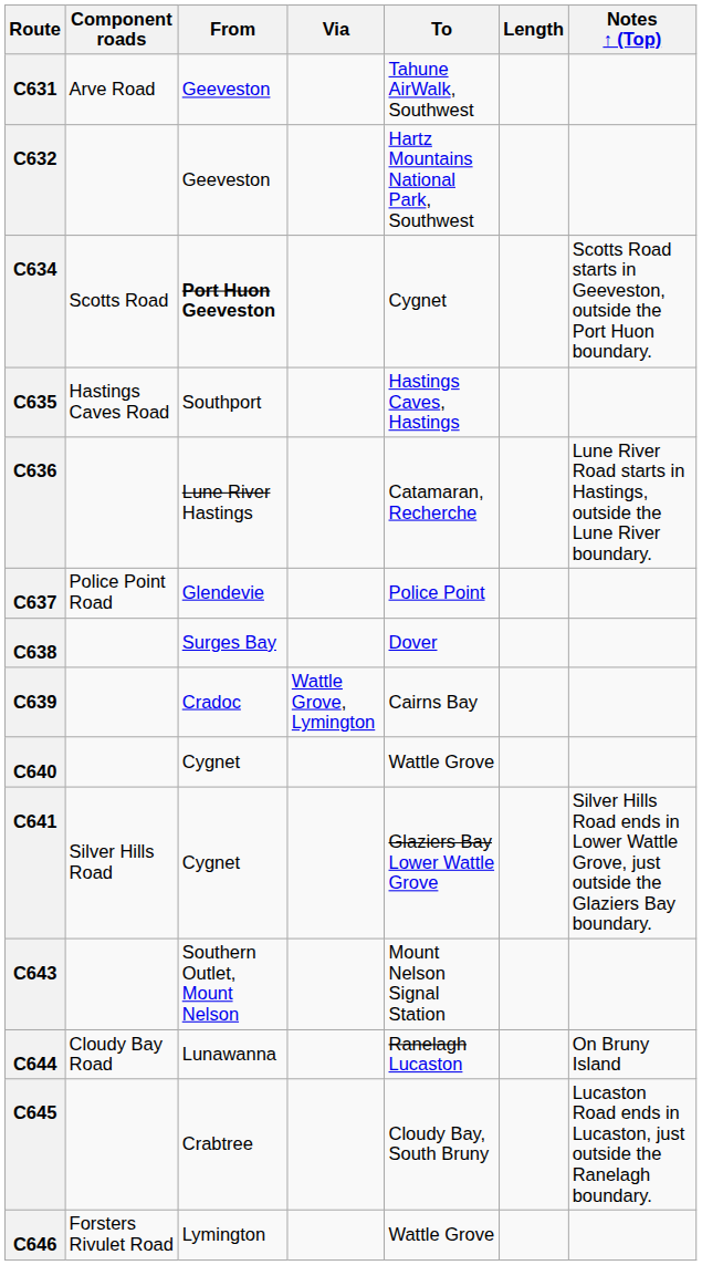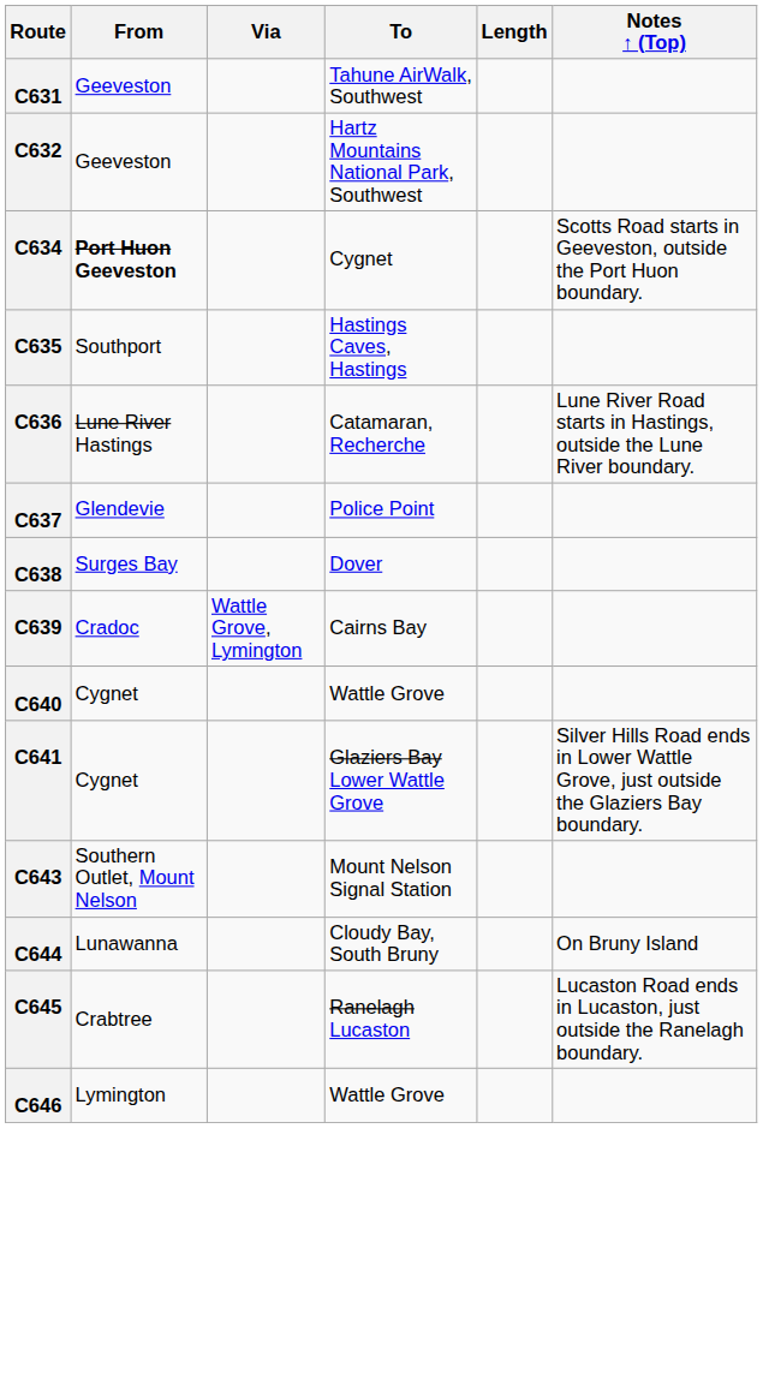 <table class="wikitable">
 <tr>
 <th scope="col">Route</th>
-<th scope="col">Component roads</th>
 <th scope="col">From</th>
 <th scope="col">Via</th>
 <th scope="col">To</th>
 <th scope="col">Length</th>
 <th scope="col">Notes<br><a href='#'>↑ (Top)</a></th>
 </tr>
 <tr>
 <th style="vertical-align:top; white-space:nowrap;"><br>C631</th>
-<td>Arve Road</td>
 <td><a href='#'>Geeveston</a></td>
 <td></td>
 <td><a href='#'>Tahune AirWalk</a>, Southwest</td>
 <td></td>
 <td></td>
 </tr>
 <tr>
 <th style="vertical-align:top; white-space:nowrap;"><br>C632</th>
-<td></td>
 <td>Geeveston</td>
 <td></td>
 <td><a href='#'>Hartz Mountains National Park</a>, Southwest</td>
 <td></td>
 <td></td>
 </tr>
 <tr>
 <th style="vertical-align:top; white-space:nowrap;"><br>C634</th>
-<td>Scotts Road</td>
 <td><strong><s>Port Huon</s> <br> Geeveston</strong></td>
 <td></td>
 <td>Cygnet</td>
 <td></td>
 <td>Scotts Road starts in Geeveston, outside the Port Huon boundary.</td>
 </tr>
 <tr>
 <th style="vertical-align:top; white-space:nowrap;"><br>C635</th>
-<td>Hastings Caves Road</td>
 <td>Southport</td>
 <td></td>
 <td><a href='#'>Hastings Caves</a>, <a href='#'>Hastings</a></td>
 <td></td>
 <td></td>
 </tr>
 <tr>
 <th style="vertical-align:top; white-space:nowrap;"><br>C636</th>
-<td></td>
 <td><s>Lune River</s> <br> Hastings</td>
 <td></td>
 <td>Catamaran, <a href='#'>Recherche</a></td>
 <td></td>
 <td>Lune River Road starts in Hastings, outside the Lune River boundary.</td>
 </tr>
 <tr>
 <th style="vertical-align:top; white-space:nowrap;"><br>C637</th>
-<td>Police Point Road</td>
 <td><a href='#'>Glendevie</a></td>
 <td></td>
 <td><a href='#'>Police Point</a></td>
 <td></td>
 <td></td>
 </tr>
 <tr>
 <th style="vertical-align:top; white-space:nowrap;"><br>C638</th>
-<td></td>
 <td><a href='#'>Surges Bay</a></td>
 <td></td>
 <td><a href='#'>Dover</a></td>
 <td></td>
 <td></td>
 </tr>
 <tr>
 <th style="vertical-align:top; white-space:nowrap;"><br>C639</th>
-<td></td>
 <td><a href='#'>Cradoc</a></td>
 <td><a href='#'>Wattle Grove</a>, <a href='#'>Lymington</a></td>
 <td>Cairns Bay</td>
 <td></td>
 <td></td>
 </tr>
 <tr>
 <th style="vertical-align:top; white-space:nowrap;"><br>C640</th>
-<td></td>
 <td>Cygnet</td>
 <td></td>
 <td>Wattle Grove</td>
 <td></td>
 <td></td>
 </tr>
 <tr>
 <th style="vertical-align:top; white-space:nowrap;"><br>C641</th>
-<td>Silver Hills Road</td>
 <td>Cygnet</td>
 <td></td>
 <td><s>Glaziers Bay</s> <br> <a href='#'>Lower Wattle Grove</a></td>
 <td></td>
 <td>Silver Hills Road ends in Lower Wattle Grove, just outside the Glaziers Bay boundary.</td>
 </tr>
 <tr>
 <th style="vertical-align:top; white-space:nowrap;"><br>C643</th>
-<td></td>
 <td>Southern Outlet, <a href='#'>Mount Nelson</a></td>
 <td></td>
 <td>Mount Nelson Signal Station</td>
 <td></td>
 <td></td>
 </tr>
 <tr>
 <th style="vertical-align:top; white-space:nowrap;"><br>C644</th>
-<td>Cloudy Bay Road</td>
 <td>Lunawanna</td>
 <td></td>
-<td><s>Ranelagh</s> <br> <a href='#'>Lucaston</a></td>
+<td>Cloudy Bay, South Bruny</td>
 <td></td>
 <td>On Bruny Island</td>
 </tr>
 <tr>
 <th style="vertical-align:top; white-space:nowrap;"><br>C645</th>
-<td></td>
 <td>Crabtree</td>
 <td></td>
-<td>Cloudy Bay, South Bruny</td>
+<td><s>Ranelagh</s> <br> <a href='#'>Lucaston</a></td>
 <td></td>
 <td>Lucaston Road ends in Lucaston, just outside the Ranelagh boundary.</td>
 </tr>
 <tr>
 <th style="vertical-align:top; white-space:nowrap;"><br>C646</th>
-<td>Forsters Rivulet Road</td>
 <td>Lymington</td>
 <td></td>
 <td>Wattle Grove</td>
 <td></td>
 <td></td>
 </tr>
 </table>
